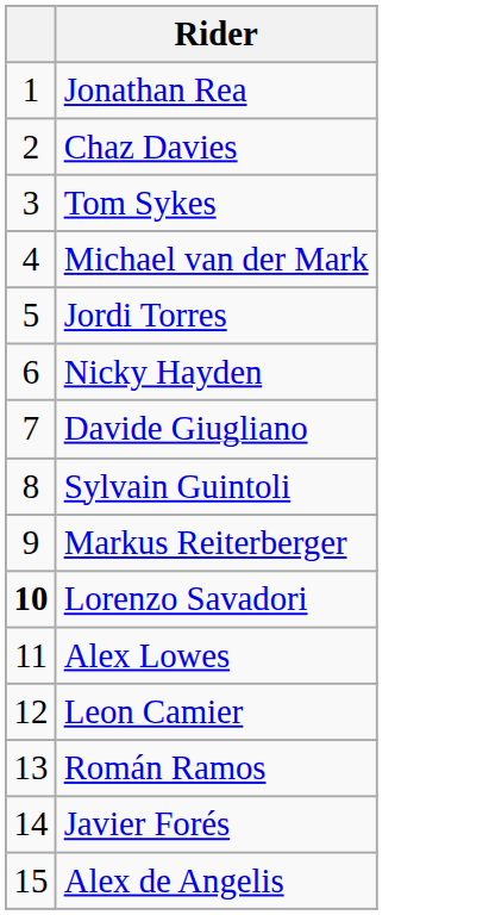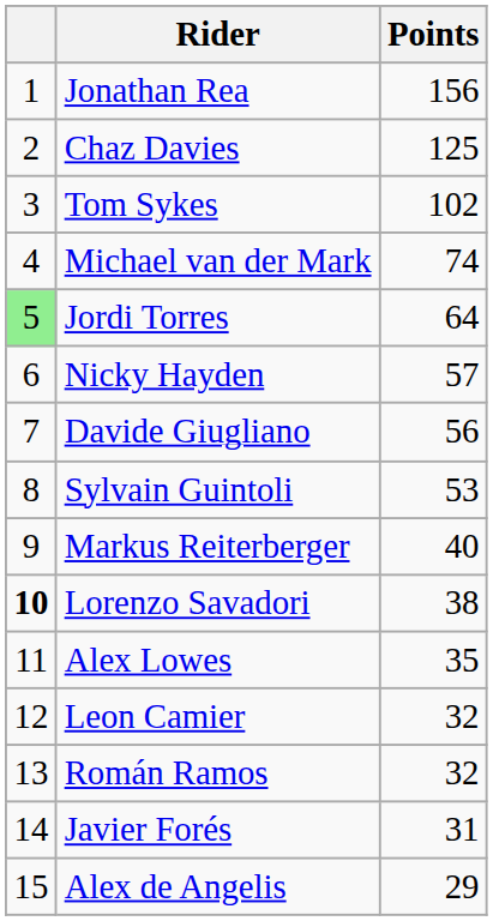 <table class="wikitable" style="font-size: 95%;">
 <tr>
 <th></th>
 <th>Rider</th>
+<th>Points</th>
 </tr>
 <tr>
 <td align=center>1</td>
 <td> <a href='#'>Jonathan Rea</a></td>
+<td align=right>156</td>
 </tr>
 <tr>
 <td align=center>2</td>
 <td> <a href='#'>Chaz Davies</a></td>
+<td align=right>125</td>
 </tr>
 <tr>
 <td align=center>3</td>
 <td> <a href='#'>Tom Sykes</a></td>
+<td align=right>102</td>
 </tr>
 <tr>
 <td align=center>4</td>
 <td> <a href='#'>Michael van der Mark</a></td>
+<td align=right>74</td>
 </tr>
 <tr>
-<td align=center>5</td>
+<td align=center style="background: lightgreen;">5</td>
 <td> <a href='#'>Jordi Torres</a></td>
+<td align=right>64</td>
 </tr>
 <tr>
 <td align=center>6</td>
 <td> <a href='#'>Nicky Hayden</a></td>
+<td align=right>57</td>
 </tr>
 <tr>
 <td align=center>7</td>
 <td> <a href='#'>Davide Giugliano</a></td>
+<td align=right>56</td>
 </tr>
 <tr>
 <td align=center>8</td>
 <td> <a href='#'>Sylvain Guintoli</a></td>
+<td align=right>53</td>
 </tr>
 <tr>
 <td align=center>9</td>
 <td> <a href='#'>Markus Reiterberger</a></td>
+<td align=right>40</td>
 </tr>
 <tr>
 <td align=center><strong>10</strong></td>
 <td> <a href='#'>Lorenzo Savadori</a></td>
+<td align=right>38</td>
 </tr>
 <tr>
 <td align=center>11</td>
 <td> <a href='#'>Alex Lowes</a></td>
+<td align=right>35</td>
 </tr>
 <tr>
 <td align=center>12</td>
 <td> <a href='#'>Leon Camier</a></td>
+<td align=right>32</td>
 </tr>
 <tr>
 <td align=center>13</td>
 <td> <a href='#'>Román Ramos</a></td>
+<td align=right>32</td>
 </tr>
 <tr>
 <td align=center>14</td>
 <td> <a href='#'>Javier Forés</a></td>
+<td align=right>31</td>
 </tr>
 <tr>
 <td align=center>15</td>
 <td> <a href='#'>Alex de Angelis</a></td>
+<td align=right>29</td>
 </tr>
 </table>
